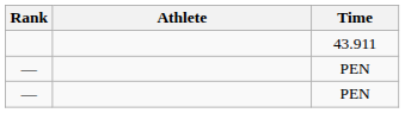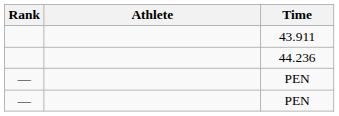 <table class=wikitable style="text-align:center">
 <tr>
 <th width=40>Rank</th>
 <th width=250>Athlete</th>
 <th width=80>Time</th>
 </tr>
 <tr>
 <td></td>
 <td align=left></td>
 <td>43.911</td>
 </tr>
 <tr>
+<td></td>
+<td align=left></td>
+<td>44.236</td>
+</tr>
+<tr>
 <td>—</td>
 <td align=left></td>
 <td>PEN</td>
 </tr>
 <tr>
 <td>—</td>
 <td align=left></td>
 <td>PEN</td>
 </tr>
 </table>
